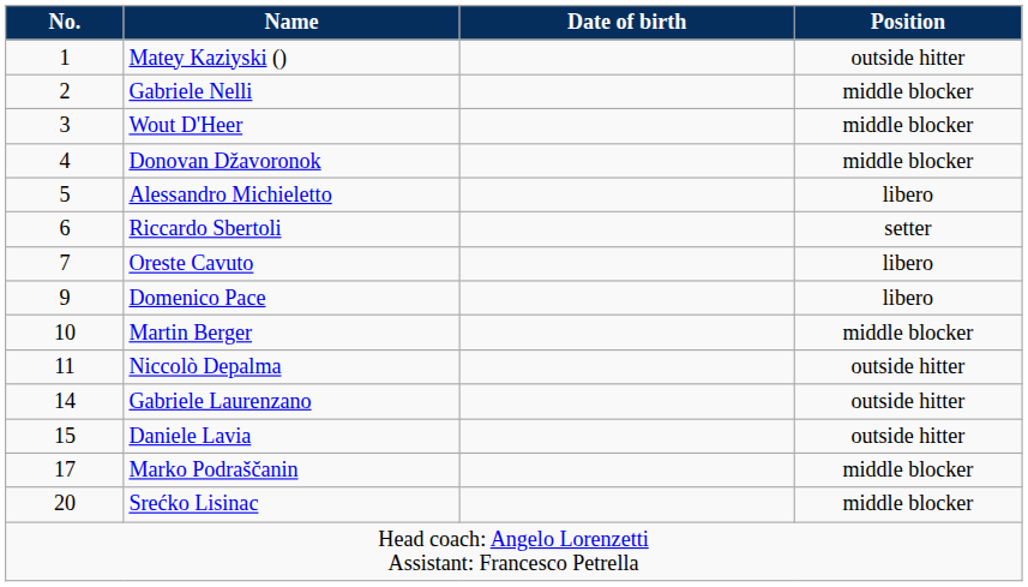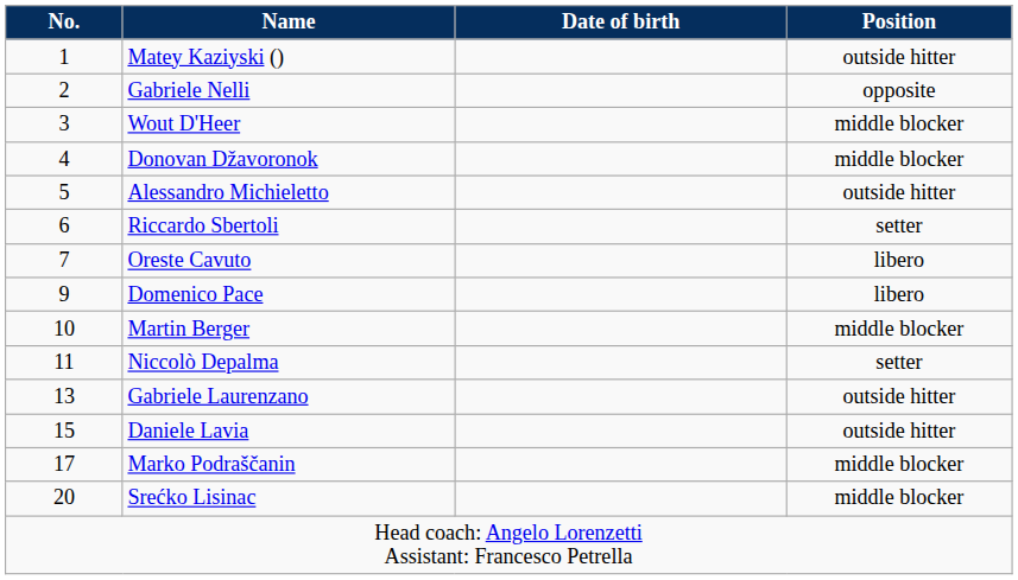 <table class="wikitable sortable" style="font-size:100%; text-align:center;">
 <tr>
 <th style="width:5em; color:#FFFFFF; background-color:#052E5D">No.</th>
 <th style="width:15em; color:#FFFFFF; background-color:#052E5D">Name</th>
 <th style="width:15em; color:#FFFFFF; background-color:#052E5D">Date of birth</th>
 <th style="width:10em; color:#FFFFFF; background-color:#052E5D">Position</th>
 </tr>
 <tr>
 <td>1</td>
 <td align=left> <a href='#'>Matey Kaziyski</a> ()</td>
 <td align=right></td>
 <td>outside hitter</td>
 </tr>
 <tr>
 <td>2</td>
 <td align=left> <a href='#'>Gabriele Nelli</a></td>
 <td align=right></td>
-<td>middle blocker</td>
+<td>opposite</td>
 </tr>
 <tr>
 <td>3</td>
 <td align=left> <a href='#'>Wout D'Heer</a></td>
 <td align=right></td>
 <td>middle blocker</td>
 </tr>
 <tr>
 <td>4</td>
 <td align=left> <a href='#'>Donovan Džavoronok</a></td>
 <td align=right></td>
 <td>middle blocker</td>
 </tr>
 <tr>
 <td>5</td>
 <td align=left> <a href='#'>Alessandro Michieletto</a></td>
 <td align=right></td>
-<td>libero</td>
+<td>outside hitter</td>
 </tr>
 <tr>
 <td>6</td>
 <td align=left> <a href='#'>Riccardo Sbertoli</a></td>
 <td align=right></td>
 <td>setter</td>
 </tr>
 <tr>
 <td>7</td>
 <td align=left> <a href='#'>Oreste Cavuto</a></td>
 <td align=right></td>
 <td>libero</td>
 </tr>
 <tr>
 <td>9</td>
 <td align=left> <a href='#'>Domenico Pace</a></td>
 <td align=right></td>
 <td>libero</td>
 </tr>
 <tr>
 <td>10</td>
 <td align=left> <a href='#'>Martin Berger</a></td>
 <td align=right></td>
 <td>middle blocker</td>
 </tr>
 <tr>
 <td>11</td>
 <td align=left> <a href='#'>Niccolò Depalma</a></td>
 <td align=right></td>
-<td>outside hitter</td>
+<td>setter</td>
 </tr>
 <tr>
-<td>14</td>
+<td>13</td>
 <td align=left> <a href='#'>Gabriele Laurenzano</a></td>
 <td align=right></td>
 <td>outside hitter</td>
 </tr>
 <tr>
 <td>15</td>
 <td align=left> <a href='#'>Daniele Lavia</a></td>
 <td align=right></td>
 <td>outside hitter</td>
 </tr>
 <tr>
 <td>17</td>
 <td align=left> <a href='#'>Marko Podraščanin</a></td>
 <td align=right></td>
 <td>middle blocker</td>
 </tr>
 <tr>
 <td>20</td>
 <td align=left> <a href='#'>Srećko Lisinac</a></td>
 <td align=right></td>
 <td>middle blocker</td>
 </tr>
 <tr>
 <td colspan=4>Head coach:  <a href='#'>Angelo Lorenzetti</a><br>Assistant:  Francesco Petrella</td>
 </tr>
 </table>
